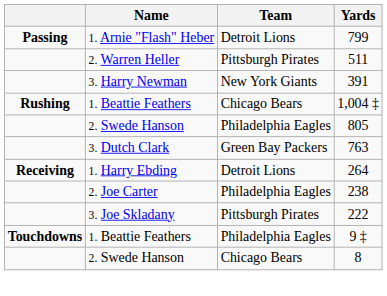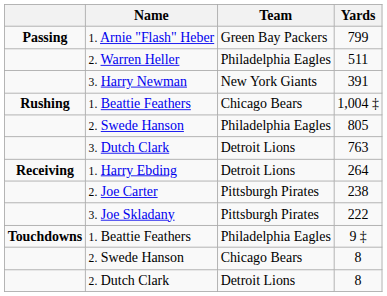 <table class="wikitable">
 <tr>
 <th></th>
 <th>Name</th>
 <th>Team</th>
 <th>Yards</th>
 </tr>
 <tr align="center">
 <td><strong>Passing</strong></td>
 <td style="text-align:left;"><small>1.</small> <a href='#'>Arnie "Flash" Heber</a></td>
-<td style="text-align:left;">Detroit Lions</td>
+<td style="text-align:left;">Green Bay Packers</td>
 <td>799</td>
 </tr>
 <tr align="center">
 <td></td>
 <td style="text-align:left;"><small>2.</small> <a href='#'>Warren Heller</a></td>
-<td style="text-align:left;">Pittsburgh Pirates</td>
+<td style="text-align:left;">Philadelphia Eagles</td>
 <td>511</td>
 </tr>
 <tr align="center">
 <td></td>
 <td style="text-align:left;"><small>3.</small> <a href='#'>Harry Newman</a></td>
 <td style="text-align:left;">New York Giants</td>
 <td>391</td>
 </tr>
 <tr align="center">
 <td><strong>Rushing</strong></td>
 <td style="text-align:left;"><small>1.</small> <a href='#'>Beattie Feathers</a></td>
 <td style="text-align:left;">Chicago Bears</td>
 <td>1,004 ‡</td>
 </tr>
 <tr align="center">
 <td></td>
 <td style="text-align:left;"><small>2.</small> <a href='#'>Swede Hanson</a></td>
 <td style="text-align:left;">Philadelphia Eagles</td>
 <td>805</td>
 </tr>
 <tr align="center">
 <td></td>
 <td style="text-align:left;"><small>3.</small> <a href='#'>Dutch Clark</a></td>
-<td style="text-align:left;">Green Bay Packers</td>
+<td style="text-align:left;">Detroit Lions</td>
 <td>763</td>
 </tr>
 <tr align="center">
 <td><strong>Receiving</strong></td>
 <td style="text-align:left;"><small>1.</small> <a href='#'>Harry Ebding</a></td>
 <td style="text-align:left;">Detroit Lions</td>
 <td>264</td>
 </tr>
 <tr align="center">
 <td></td>
 <td style="text-align:left;"><small>2.</small> <a href='#'>Joe Carter</a></td>
-<td style="text-align:left;">Philadelphia Eagles</td>
+<td style="text-align:left;">Pittsburgh Pirates</td>
 <td>238</td>
 </tr>
 <tr align="center">
 <td></td>
 <td style="text-align:left;"><small>3.</small> <a href='#'>Joe Skladany</a></td>
 <td style="text-align:left;">Pittsburgh Pirates</td>
 <td>222</td>
 </tr>
 <tr align="center">
 <td><strong>Touchdowns</strong></td>
 <td style="text-align:left;"><small>1.</small> Beattie Feathers</td>
 <td style="text-align:left;">Philadelphia Eagles</td>
 <td>9 ‡</td>
 </tr>
 <tr align="center">
 <td></td>
 <td style="text-align:left;"><small>2.</small> Swede Hanson</td>
 <td style="text-align:left;">Chicago Bears</td>
 <td>8</td>
 </tr>
+<tr align="center">
+<td></td>
+<td style="text-align:left;"><small>2.</small> Dutch Clark</td>
+<td style="text-align:left;">Detroit Lions</td>
+<td>8</td>
+</tr>
 </table>
